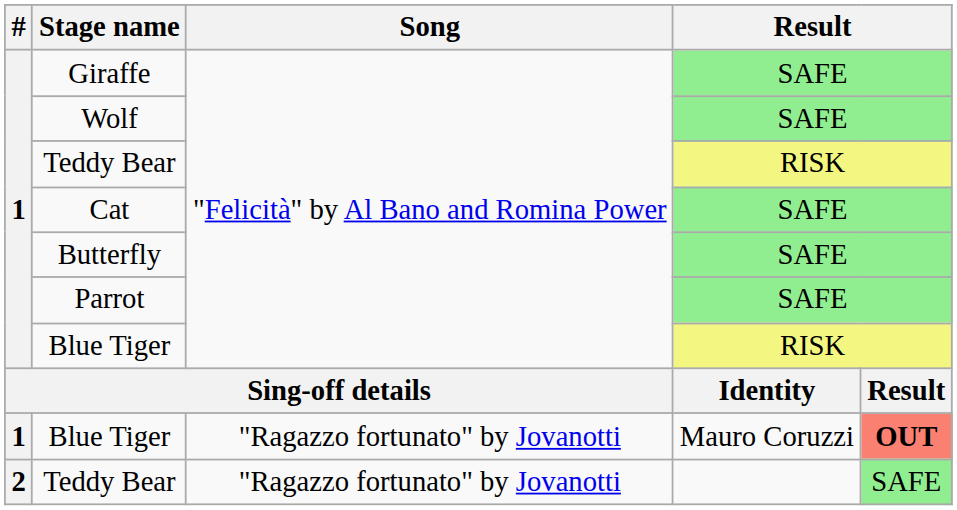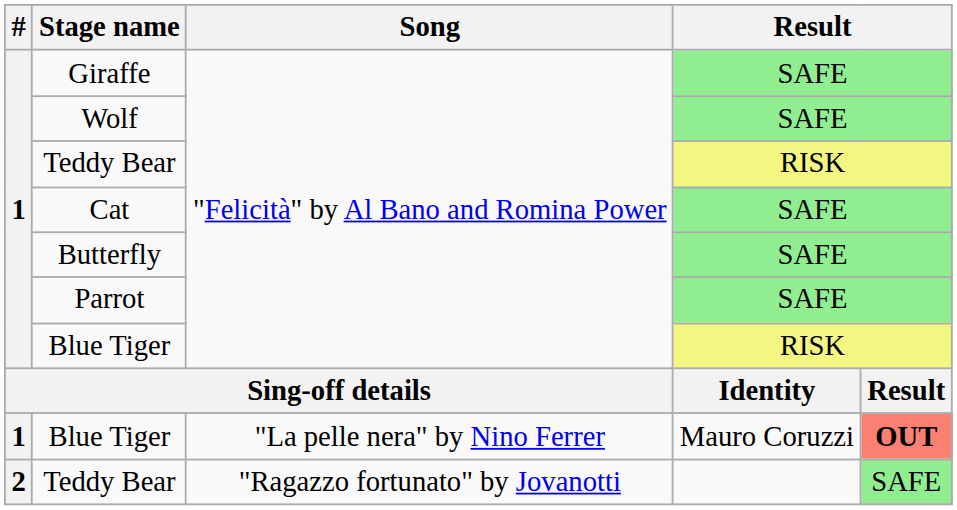 <table class="wikitable plainrowheaders" style="text-align: center;">
 <tr>
 <th>#</th>
 <th>Stage name</th>
 <th>Song</th>
 <th colspan=2>Result</th>
 </tr>
 <tr>
 <th rowspan="7">1</th>
 <td>Giraffe</td>
 <td rowspan="7">"<a href='#'>Felicità</a>" by <a href='#'>Al Bano and Romina Power</a></td>
 <td colspan="2" bgcolor=lightgreen>SAFE</td>
 </tr>
 <tr>
 <td>Wolf</td>
 <td colspan="2" bgcolor=lightgreen>SAFE</td>
 </tr>
 <tr>
 <td>Teddy Bear</td>
 <td colspan="2" bgcolor="#F3F781">RISK</td>
 </tr>
 <tr>
 <td>Cat</td>
 <td colspan="2" bgcolor=lightgreen>SAFE</td>
 </tr>
 <tr>
 <td>Butterfly</td>
 <td colspan="2" bgcolor=lightgreen>SAFE</td>
 </tr>
 <tr>
 <td>Parrot</td>
 <td colspan="2" bgcolor=lightgreen>SAFE</td>
 </tr>
 <tr>
 <td>Blue Tiger</td>
 <td colspan="2" bgcolor="#F3F781">RISK</td>
 </tr>
 <tr>
 <th colspan="3">Sing-off details</th>
 <th>Identity</th>
 <th>Result</th>
 </tr>
 <tr>
 <th>1</th>
 <td>Blue Tiger</td>
-<td>"Ragazzo fortunato" by <a href='#'>Jovanotti</a></td>
+<td>"La pelle nera" by <a href='#'>Nino Ferrer</a></td>
 <td>Mauro Coruzzi</td>
 <td bgcolor=salmon><strong>OUT</strong></td>
 </tr>
 <tr>
 <th>2</th>
 <td>Teddy Bear</td>
 <td>"Ragazzo fortunato" by <a href='#'>Jovanotti</a></td>
 <td></td>
 <td bgcolor=lightgreen>SAFE</td>
 </tr>
 </table>
